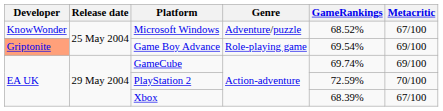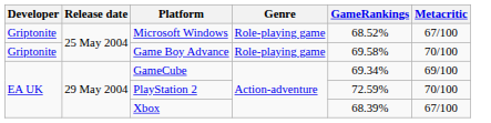 <table class="wikitable sortable">
 <tr>
 <th>Developer</th>
 <th>Release date</th>
 <th>Platform</th>
 <th>Genre</th>
 <th><a href='#'>GameRankings</a></th>
 <th><a href='#'>Metacritic</a></th>
 </tr>
 <tr>
-<td><a href='#'>KnowWonder</a></td>
+<td><a href='#'>Griptonite</a></td>
 <td rowspan="2">25 May 2004</td>
 <td><a href='#'>Microsoft Windows</a></td>
-<td><a href='#'>Adventure</a>/<a href='#'>puzzle</a></td>
+<td><a href='#'>Role-playing game</a></td>
 <td style="text-align:center;">68.52%</td>
 <td style="text-align:center;">67/100</td>
 </tr>
 <tr>
-<td style="background: lightsalmon;"><a href='#'>Griptonite</a></td>
+<td><a href='#'>Griptonite</a></td>
 <td><a href='#'>Game Boy Advance</a></td>
 <td><a href='#'>Role-playing game</a></td>
-<td style="text-align:center;">69.54%</td>
-<td style="text-align:center;">69/100</td>
+<td style="text-align:center;">69.58%</td>
+<td style="text-align:center;">70/100</td>
 </tr>
 <tr>
 <td rowspan="3"><a href='#'>EA UK</a></td>
 <td rowspan="3">29 May 2004</td>
 <td><a href='#'>GameCube</a></td>
 <td rowspan="3"><a href='#'>Action-adventure</a></td>
-<td style="text-align:center;">69.74%</td>
+<td style="text-align:center;">69.34%</td>
 <td style="text-align:center;">69/100</td>
 </tr>
 <tr>
 <td><a href='#'>PlayStation 2</a></td>
 <td style="text-align:center;">72.59%</td>
 <td style="text-align:center;">70/100</td>
 </tr>
 <tr>
 <td><a href='#'>Xbox</a></td>
 <td style="text-align:center;">68.39%</td>
 <td style="text-align:center;">67/100</td>
 </tr>
 </table>
